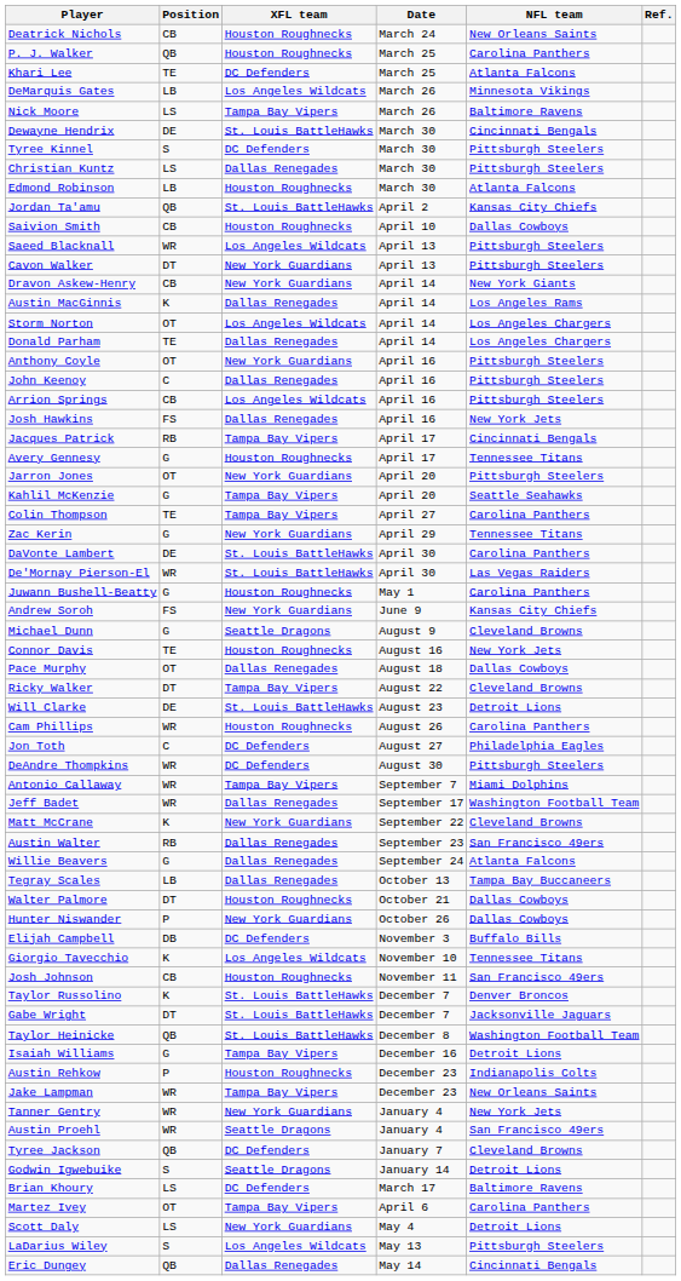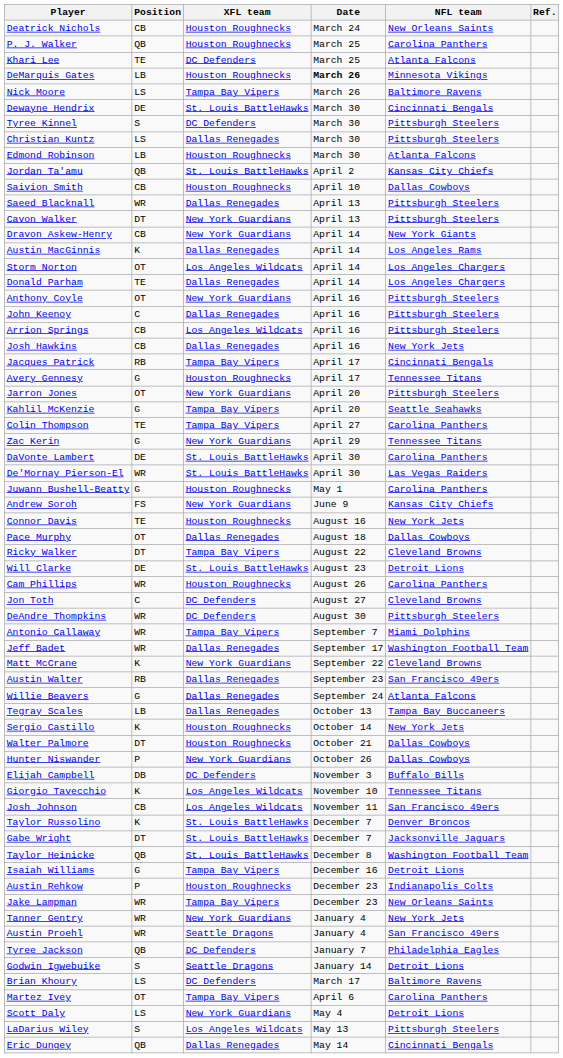 <table class="wikitable sortable">
 <tr>
 <th>Player</th>
 <th>Position</th>
 <th>XFL team</th>
 <th>Date</th>
 <th>NFL team</th>
 <th class=unsortable>Ref.</th>
 </tr>
 <tr>
 <td><a href='#'>Deatrick Nichols</a></td>
 <td>CB</td>
 <td><a href='#'>Houston Roughnecks</a></td>
 <td>March 24</td>
 <td><a href='#'>New Orleans Saints</a></td>
 <td></td>
 </tr>
 <tr>
 <td><a href='#'>P. J. Walker</a></td>
 <td>QB</td>
 <td><a href='#'>Houston Roughnecks</a></td>
 <td>March 25</td>
 <td><a href='#'>Carolina Panthers</a></td>
 <td></td>
 </tr>
 <tr>
 <td><a href='#'>Khari Lee</a></td>
 <td>TE</td>
 <td><a href='#'>DC Defenders</a></td>
 <td>March 25</td>
 <td><a href='#'>Atlanta Falcons</a></td>
 <td></td>
 </tr>
 <tr>
 <td><a href='#'>DeMarquis Gates</a></td>
 <td>LB</td>
-<td><a href='#'>Los Angeles Wildcats</a></td>
-<td>March 26</td>
+<td><a href='#'>Houston Roughnecks</a></td>
+<td><strong>March 26</strong></td>
 <td><a href='#'>Minnesota Vikings</a></td>
 <td></td>
 </tr>
 <tr>
 <td><a href='#'>Nick Moore</a></td>
 <td>LS</td>
 <td><a href='#'>Tampa Bay Vipers</a></td>
 <td>March 26</td>
 <td><a href='#'>Baltimore Ravens</a></td>
 <td></td>
 </tr>
 <tr>
 <td><a href='#'>Dewayne Hendrix</a></td>
 <td>DE</td>
 <td><a href='#'>St. Louis BattleHawks</a></td>
 <td>March 30</td>
 <td><a href='#'>Cincinnati Bengals</a></td>
 <td></td>
 </tr>
 <tr>
 <td><a href='#'>Tyree Kinnel</a></td>
 <td>S</td>
 <td><a href='#'>DC Defenders</a></td>
 <td>March 30</td>
 <td><a href='#'>Pittsburgh Steelers</a></td>
 <td></td>
 </tr>
 <tr>
 <td><a href='#'>Christian Kuntz</a></td>
 <td>LS</td>
 <td><a href='#'>Dallas Renegades</a></td>
 <td>March 30</td>
 <td><a href='#'>Pittsburgh Steelers</a></td>
 <td></td>
 </tr>
 <tr>
 <td><a href='#'>Edmond Robinson</a></td>
 <td>LB</td>
 <td><a href='#'>Houston Roughnecks</a></td>
 <td>March 30</td>
 <td><a href='#'>Atlanta Falcons</a></td>
 <td></td>
 </tr>
 <tr>
 <td><a href='#'>Jordan Ta'amu</a></td>
 <td>QB</td>
 <td><a href='#'>St. Louis BattleHawks</a></td>
 <td>April 2</td>
 <td><a href='#'>Kansas City Chiefs</a></td>
 <td></td>
 </tr>
 <tr>
 <td><a href='#'>Saivion Smith</a></td>
 <td>CB</td>
 <td><a href='#'>Houston Roughnecks</a></td>
 <td>April 10</td>
 <td><a href='#'>Dallas Cowboys</a></td>
 <td></td>
 </tr>
 <tr>
 <td><a href='#'>Saeed Blacknall</a></td>
 <td>WR</td>
-<td><a href='#'>Los Angeles Wildcats</a></td>
+<td><a href='#'>Dallas Renegades</a></td>
 <td>April 13</td>
 <td><a href='#'>Pittsburgh Steelers</a></td>
 <td></td>
 </tr>
 <tr>
 <td><a href='#'>Cavon Walker</a></td>
 <td>DT</td>
 <td><a href='#'>New York Guardians</a></td>
 <td>April 13</td>
 <td><a href='#'>Pittsburgh Steelers</a></td>
 <td></td>
 </tr>
 <tr>
 <td><a href='#'>Dravon Askew-Henry</a></td>
 <td>CB</td>
 <td><a href='#'>New York Guardians</a></td>
 <td>April 14</td>
 <td><a href='#'>New York Giants</a></td>
 <td></td>
 </tr>
 <tr>
 <td><a href='#'>Austin MacGinnis</a></td>
 <td>K</td>
 <td><a href='#'>Dallas Renegades</a></td>
 <td>April 14</td>
 <td><a href='#'>Los Angeles Rams</a></td>
 <td></td>
 </tr>
 <tr>
 <td><a href='#'>Storm Norton</a></td>
 <td>OT</td>
 <td><a href='#'>Los Angeles Wildcats</a></td>
 <td>April 14</td>
 <td><a href='#'>Los Angeles Chargers</a></td>
 <td></td>
 </tr>
 <tr>
 <td><a href='#'>Donald Parham</a></td>
 <td>TE</td>
 <td><a href='#'>Dallas Renegades</a></td>
 <td>April 14</td>
 <td><a href='#'>Los Angeles Chargers</a></td>
 <td></td>
 </tr>
 <tr>
 <td><a href='#'>Anthony Coyle</a></td>
 <td>OT</td>
 <td><a href='#'>New York Guardians</a></td>
 <td>April 16</td>
 <td><a href='#'>Pittsburgh Steelers</a></td>
 <td></td>
 </tr>
 <tr>
 <td><a href='#'>John Keenoy</a></td>
 <td>C</td>
 <td><a href='#'>Dallas Renegades</a></td>
 <td>April 16</td>
 <td><a href='#'>Pittsburgh Steelers</a></td>
 <td></td>
 </tr>
 <tr>
 <td><a href='#'>Arrion Springs</a></td>
 <td>CB</td>
 <td><a href='#'>Los Angeles Wildcats</a></td>
 <td>April 16</td>
 <td><a href='#'>Pittsburgh Steelers</a></td>
 <td></td>
 </tr>
 <tr>
 <td><a href='#'>Josh Hawkins</a></td>
-<td>FS</td>
+<td>CB</td>
 <td><a href='#'>Dallas Renegades</a></td>
 <td>April 16</td>
 <td><a href='#'>New York Jets</a></td>
 <td></td>
 </tr>
 <tr>
 <td><a href='#'>Jacques Patrick</a></td>
 <td>RB</td>
 <td><a href='#'>Tampa Bay Vipers</a></td>
 <td>April 17</td>
 <td><a href='#'>Cincinnati Bengals</a></td>
 <td></td>
 </tr>
 <tr>
 <td><a href='#'>Avery Gennesy</a></td>
 <td>G</td>
 <td><a href='#'>Houston Roughnecks</a></td>
 <td>April 17</td>
 <td><a href='#'>Tennessee Titans</a></td>
 <td></td>
 </tr>
 <tr>
 <td><a href='#'>Jarron Jones</a></td>
 <td>OT</td>
 <td><a href='#'>New York Guardians</a></td>
 <td>April 20</td>
 <td><a href='#'>Pittsburgh Steelers</a></td>
 <td></td>
 </tr>
 <tr>
 <td><a href='#'>Kahlil McKenzie</a></td>
 <td>G</td>
 <td><a href='#'>Tampa Bay Vipers</a></td>
 <td>April 20</td>
 <td><a href='#'>Seattle Seahawks</a></td>
 <td></td>
 </tr>
 <tr>
 <td><a href='#'>Colin Thompson</a></td>
 <td>TE</td>
 <td><a href='#'>Tampa Bay Vipers</a></td>
 <td>April 27</td>
 <td><a href='#'>Carolina Panthers</a></td>
 <td></td>
 </tr>
 <tr>
 <td><a href='#'>Zac Kerin</a></td>
 <td>G</td>
 <td><a href='#'>New York Guardians</a></td>
 <td>April 29</td>
 <td><a href='#'>Tennessee Titans</a></td>
 <td></td>
 </tr>
 <tr>
 <td><a href='#'>DaVonte Lambert</a></td>
 <td>DE</td>
 <td><a href='#'>St. Louis BattleHawks</a></td>
 <td>April 30</td>
 <td><a href='#'>Carolina Panthers</a></td>
 <td></td>
 </tr>
 <tr>
 <td><a href='#'>De'Mornay Pierson-El</a></td>
 <td>WR</td>
 <td><a href='#'>St. Louis BattleHawks</a></td>
 <td>April 30</td>
 <td><a href='#'>Las Vegas Raiders</a></td>
 <td></td>
 </tr>
 <tr>
 <td><a href='#'>Juwann Bushell-Beatty</a></td>
 <td>G</td>
 <td><a href='#'>Houston Roughnecks</a></td>
 <td>May 1</td>
 <td><a href='#'>Carolina Panthers</a></td>
 <td></td>
 </tr>
 <tr>
 <td><a href='#'>Andrew Soroh</a></td>
 <td>FS</td>
 <td><a href='#'>New York Guardians</a></td>
 <td>June 9</td>
 <td><a href='#'>Kansas City Chiefs</a></td>
 <td></td>
 </tr>
 <tr>
-<td><a href='#'>Michael Dunn</a></td>
-<td>G</td>
-<td><a href='#'>Seattle Dragons</a></td>
-<td>August 9</td>
-<td><a href='#'>Cleveland Browns</a></td>
-<td></td>
-</tr>
-<tr>
 <td><a href='#'>Connor Davis</a></td>
 <td>TE</td>
 <td><a href='#'>Houston Roughnecks</a></td>
 <td>August 16</td>
 <td><a href='#'>New York Jets</a></td>
 <td></td>
 </tr>
 <tr>
 <td><a href='#'>Pace Murphy</a></td>
 <td>OT</td>
 <td><a href='#'>Dallas Renegades</a></td>
 <td>August 18</td>
 <td><a href='#'>Dallas Cowboys</a></td>
 <td></td>
 </tr>
 <tr>
 <td><a href='#'>Ricky Walker</a></td>
 <td>DT</td>
 <td><a href='#'>Tampa Bay Vipers</a></td>
 <td>August 22</td>
 <td><a href='#'>Cleveland Browns</a></td>
 <td></td>
 </tr>
 <tr>
 <td><a href='#'>Will Clarke</a></td>
 <td>DE</td>
 <td><a href='#'>St. Louis BattleHawks</a></td>
 <td>August 23</td>
 <td><a href='#'>Detroit Lions</a></td>
 <td></td>
 </tr>
 <tr>
 <td><a href='#'>Cam Phillips</a></td>
 <td>WR</td>
 <td><a href='#'>Houston Roughnecks</a></td>
 <td>August 26</td>
 <td><a href='#'>Carolina Panthers</a></td>
 <td></td>
 </tr>
 <tr>
 <td><a href='#'>Jon Toth</a></td>
 <td>C</td>
 <td><a href='#'>DC Defenders</a></td>
 <td>August 27</td>
-<td><a href='#'>Philadelphia Eagles</a></td>
+<td><a href='#'>Cleveland Browns</a></td>
 <td></td>
 </tr>
 <tr>
 <td><a href='#'>DeAndre Thompkins</a></td>
 <td>WR</td>
 <td><a href='#'>DC Defenders</a></td>
 <td>August 30</td>
 <td><a href='#'>Pittsburgh Steelers</a></td>
 <td></td>
 </tr>
 <tr>
 <td><a href='#'>Antonio Callaway</a></td>
 <td>WR</td>
 <td><a href='#'>Tampa Bay Vipers</a></td>
 <td>September 7</td>
 <td><a href='#'>Miami Dolphins</a></td>
 <td></td>
 </tr>
 <tr>
 <td><a href='#'>Jeff Badet</a></td>
 <td>WR</td>
 <td><a href='#'>Dallas Renegades</a></td>
 <td>September 17</td>
 <td><a href='#'>Washington Football Team</a></td>
 <td></td>
 </tr>
 <tr>
 <td><a href='#'>Matt McCrane</a></td>
 <td>K</td>
 <td><a href='#'>New York Guardians</a></td>
 <td>September 22</td>
 <td><a href='#'>Cleveland Browns</a></td>
 <td></td>
 </tr>
 <tr>
 <td><a href='#'>Austin Walter</a></td>
 <td>RB</td>
 <td><a href='#'>Dallas Renegades</a></td>
 <td>September 23</td>
 <td><a href='#'>San Francisco 49ers</a></td>
 <td></td>
 </tr>
 <tr>
 <td><a href='#'>Willie Beavers</a></td>
 <td>G</td>
 <td><a href='#'>Dallas Renegades</a></td>
 <td>September 24</td>
 <td><a href='#'>Atlanta Falcons</a></td>
 <td></td>
 </tr>
 <tr>
 <td><a href='#'>Tegray Scales</a></td>
 <td>LB</td>
 <td><a href='#'>Dallas Renegades</a></td>
 <td>October 13</td>
 <td><a href='#'>Tampa Bay Buccaneers</a></td>
 <td></td>
 </tr>
 <tr>
+<td><a href='#'>Sergio Castillo</a></td>
+<td>K</td>
+<td><a href='#'>Houston Roughnecks</a></td>
+<td>October 14</td>
+<td><a href='#'>New York Jets</a></td>
+<td></td>
+</tr>
+<tr>
 <td><a href='#'>Walter Palmore</a></td>
 <td>DT</td>
 <td><a href='#'>Houston Roughnecks</a></td>
 <td>October 21</td>
 <td><a href='#'>Dallas Cowboys</a></td>
 <td></td>
 </tr>
 <tr>
 <td><a href='#'>Hunter Niswander</a></td>
 <td>P</td>
 <td><a href='#'>New York Guardians</a></td>
 <td>October 26</td>
 <td><a href='#'>Dallas Cowboys</a></td>
 <td></td>
 </tr>
 <tr>
 <td><a href='#'>Elijah Campbell</a></td>
 <td>DB</td>
 <td><a href='#'>DC Defenders</a></td>
 <td>November 3</td>
 <td><a href='#'>Buffalo Bills</a></td>
 <td></td>
 </tr>
 <tr>
 <td><a href='#'>Giorgio Tavecchio</a></td>
 <td>K</td>
 <td><a href='#'>Los Angeles Wildcats</a></td>
 <td>November 10</td>
 <td><a href='#'>Tennessee Titans</a></td>
 <td></td>
 </tr>
 <tr>
 <td><a href='#'>Josh Johnson</a></td>
 <td>CB</td>
-<td><a href='#'>Houston Roughnecks</a></td>
+<td><a href='#'>Los Angeles Wildcats</a></td>
 <td>November 11</td>
 <td><a href='#'>San Francisco 49ers</a></td>
 <td></td>
 </tr>
 <tr>
 <td><a href='#'>Taylor Russolino</a></td>
 <td>K</td>
 <td><a href='#'>St. Louis BattleHawks</a></td>
 <td>December 7</td>
 <td><a href='#'>Denver Broncos</a></td>
 <td></td>
 </tr>
 <tr>
 <td><a href='#'>Gabe Wright</a></td>
 <td>DT</td>
 <td><a href='#'>St. Louis BattleHawks</a></td>
 <td>December 7</td>
 <td><a href='#'>Jacksonville Jaguars</a></td>
 <td></td>
 </tr>
 <tr>
 <td><a href='#'>Taylor Heinicke</a></td>
 <td>QB</td>
 <td><a href='#'>St. Louis BattleHawks</a></td>
 <td>December 8</td>
 <td><a href='#'>Washington Football Team</a></td>
 <td></td>
 </tr>
 <tr>
 <td><a href='#'>Isaiah Williams</a></td>
 <td>G</td>
 <td><a href='#'>Tampa Bay Vipers</a></td>
 <td>December 16</td>
 <td><a href='#'>Detroit Lions</a></td>
 <td></td>
 </tr>
 <tr>
 <td><a href='#'>Austin Rehkow</a></td>
 <td>P</td>
 <td><a href='#'>Houston Roughnecks</a></td>
 <td>December 23</td>
 <td><a href='#'>Indianapolis Colts</a></td>
 <td></td>
 </tr>
 <tr>
 <td><a href='#'>Jake Lampman</a></td>
 <td>WR</td>
 <td><a href='#'>Tampa Bay Vipers</a></td>
 <td>December 23</td>
 <td><a href='#'>New Orleans Saints</a></td>
 <td></td>
 </tr>
 <tr>
 <td><a href='#'>Tanner Gentry</a></td>
 <td>WR</td>
 <td><a href='#'>New York Guardians</a></td>
 <td>January 4</td>
 <td><a href='#'>New York Jets</a></td>
 <td></td>
 </tr>
 <tr>
 <td><a href='#'>Austin Proehl</a></td>
 <td>WR</td>
 <td><a href='#'>Seattle Dragons</a></td>
 <td>January 4</td>
 <td><a href='#'>San Francisco 49ers</a></td>
 <td></td>
 </tr>
 <tr>
 <td><a href='#'>Tyree Jackson</a></td>
 <td>QB</td>
 <td><a href='#'>DC Defenders</a></td>
 <td>January 7</td>
-<td><a href='#'>Cleveland Browns</a></td>
+<td><a href='#'>Philadelphia Eagles</a></td>
 <td></td>
 </tr>
 <tr>
 <td><a href='#'>Godwin Igwebuike</a></td>
 <td>S</td>
 <td><a href='#'>Seattle Dragons</a></td>
 <td>January 14</td>
 <td><a href='#'>Detroit Lions</a></td>
 <td></td>
 </tr>
 <tr>
 <td><a href='#'>Brian Khoury</a></td>
 <td>LS</td>
 <td><a href='#'>DC Defenders</a></td>
 <td>March 17</td>
 <td><a href='#'>Baltimore Ravens</a></td>
 <td></td>
 </tr>
 <tr>
 <td><a href='#'>Martez Ivey</a></td>
 <td>OT</td>
 <td><a href='#'>Tampa Bay Vipers</a></td>
 <td>April 6</td>
 <td><a href='#'>Carolina Panthers</a></td>
 <td></td>
 </tr>
 <tr>
 <td><a href='#'>Scott Daly</a></td>
 <td>LS</td>
 <td><a href='#'>New York Guardians</a></td>
 <td>May 4</td>
 <td><a href='#'>Detroit Lions</a></td>
 <td></td>
 </tr>
 <tr>
 <td><a href='#'>LaDarius Wiley</a></td>
 <td>S</td>
 <td><a href='#'>Los Angeles Wildcats</a></td>
 <td>May 13</td>
 <td><a href='#'>Pittsburgh Steelers</a></td>
 <td></td>
 </tr>
 <tr>
 <td><a href='#'>Eric Dungey</a></td>
 <td>QB</td>
 <td><a href='#'>Dallas Renegades</a></td>
 <td>May 14</td>
 <td><a href='#'>Cincinnati Bengals</a></td>
 <td></td>
 </tr>
 </table>
